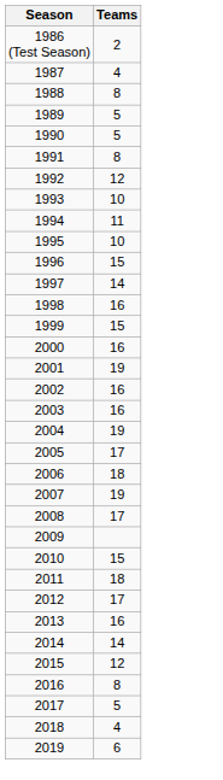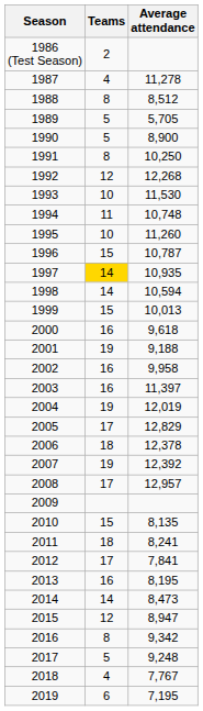 <table class="wikitable sortable" style="text-align:center">
 <tr>
 <th data-sort-type="year">Season</th>
 <th data-sort-type="number">Teams</th>
+<th data-sort-type="number">Average <br> attendance</th>
 </tr>
 <tr>
 <td>1986<br>(Test Season)</td>
 <td>2</td>
+<td></td>
 </tr>
 <tr>
 <td>1987</td>
 <td>4</td>
+<td>11,278</td>
 </tr>
 <tr>
 <td>1988</td>
 <td>8</td>
+<td>8,512</td>
 </tr>
 <tr>
 <td>1989</td>
 <td>5</td>
+<td>5,705</td>
 </tr>
 <tr>
 <td>1990</td>
 <td>5</td>
+<td>8,900</td>
 </tr>
 <tr>
 <td>1991</td>
 <td>8</td>
+<td>10,250</td>
 </tr>
 <tr>
 <td>1992</td>
 <td>12</td>
+<td>12,268</td>
 </tr>
 <tr>
 <td>1993</td>
 <td>10</td>
+<td>11,530</td>
 </tr>
 <tr>
 <td>1994</td>
 <td>11</td>
+<td>10,748</td>
 </tr>
 <tr>
 <td>1995</td>
 <td>10</td>
+<td>11,260</td>
 </tr>
 <tr>
 <td>1996</td>
 <td>15</td>
+<td>10,787</td>
 </tr>
 <tr>
 <td>1997</td>
-<td>14</td>
+<td style="background: gold;">14</td>
+<td>10,935</td>
 </tr>
 <tr>
 <td>1998</td>
-<td>16</td>
+<td>14</td>
+<td>10,594</td>
 </tr>
 <tr>
 <td>1999</td>
 <td>15</td>
+<td>10,013</td>
 </tr>
 <tr>
 <td>2000</td>
 <td>16</td>
+<td>9,618</td>
 </tr>
 <tr>
 <td>2001</td>
 <td>19</td>
+<td>9,188</td>
 </tr>
 <tr>
 <td>2002</td>
 <td>16</td>
+<td>9,958</td>
 </tr>
 <tr>
 <td>2003</td>
 <td>16</td>
+<td>11,397</td>
 </tr>
 <tr>
 <td>2004</td>
 <td>19</td>
+<td>12,019</td>
 </tr>
 <tr>
 <td>2005</td>
 <td>17</td>
+<td>12,829</td>
 </tr>
 <tr>
 <td>2006</td>
 <td>18</td>
+<td>12,378</td>
 </tr>
 <tr>
 <td>2007</td>
 <td>19</td>
+<td>12,392</td>
 </tr>
 <tr>
 <td>2008</td>
 <td>17</td>
+<td>12,957</td>
 </tr>
 <tr>
 <td>2009</td>
+<td></td>
 <td></td>
 </tr>
 <tr>
 <td>2010</td>
 <td>15</td>
+<td>8,135</td>
 </tr>
 <tr>
 <td>2011</td>
 <td>18</td>
+<td>8,241</td>
 </tr>
 <tr>
 <td>2012</td>
 <td>17</td>
+<td>7,841</td>
 </tr>
 <tr>
 <td>2013</td>
 <td>16</td>
+<td>8,195</td>
 </tr>
 <tr>
 <td>2014</td>
 <td>14</td>
+<td>8,473</td>
 </tr>
 <tr>
 <td>2015</td>
 <td>12</td>
+<td>8,947</td>
 </tr>
 <tr>
 <td>2016</td>
 <td>8</td>
+<td>9,342</td>
 </tr>
 <tr>
 <td>2017</td>
 <td>5</td>
+<td>9,248</td>
 </tr>
 <tr>
 <td>2018</td>
 <td>4</td>
+<td>7,767</td>
 </tr>
 <tr>
 <td>2019</td>
 <td>6</td>
+<td>7,195</td>
 </tr>
 </table>
